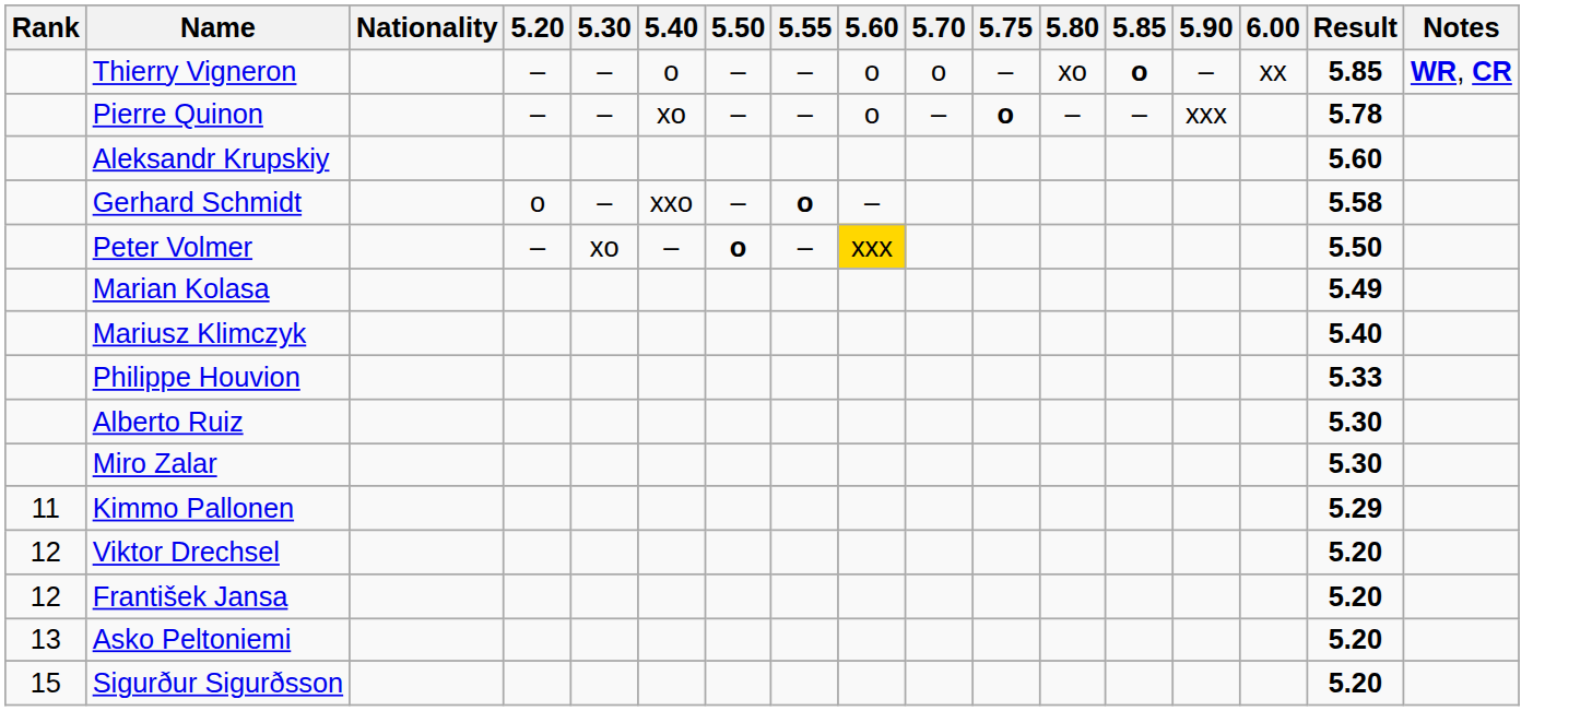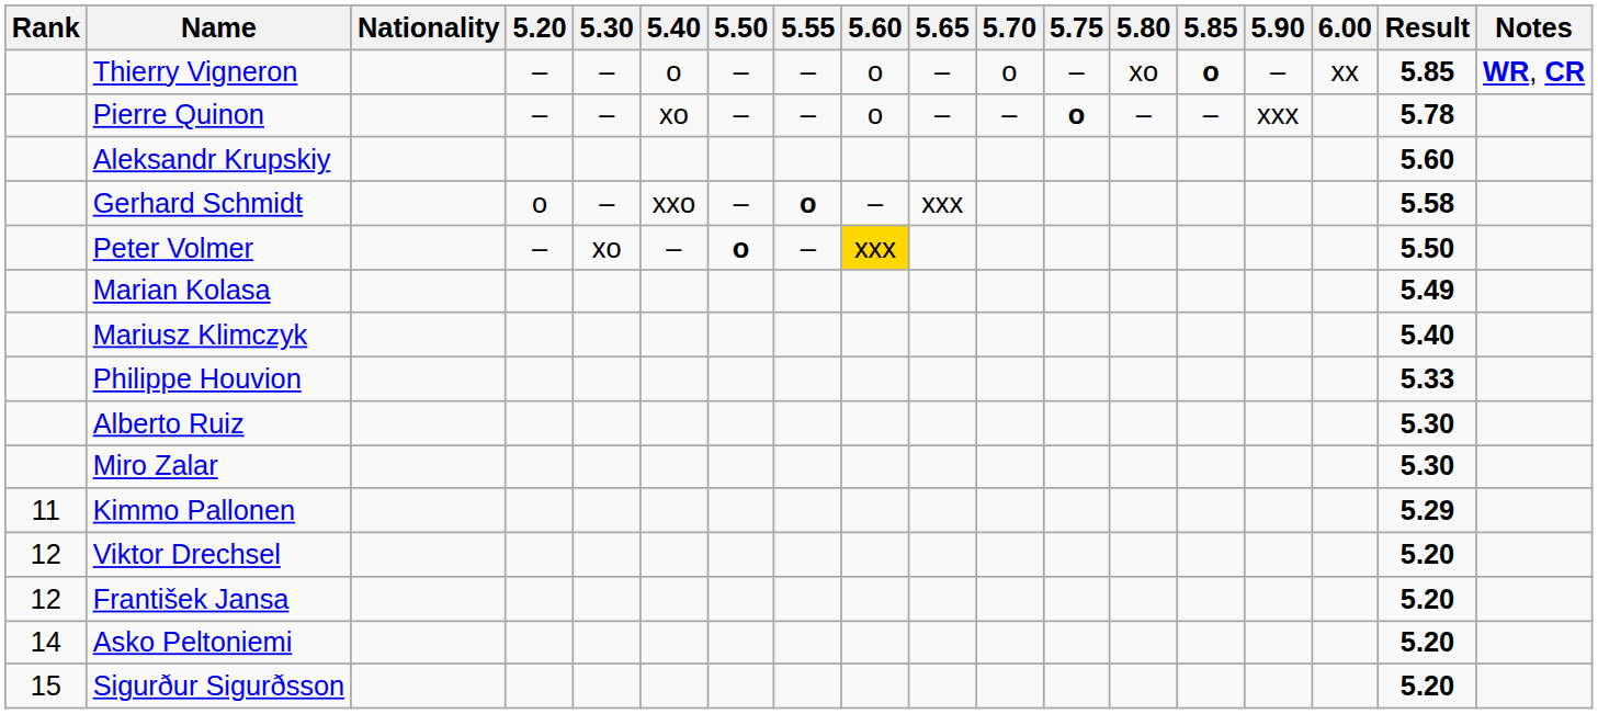 <table class="wikitable sortable" style="text-align:center;font-size:90%">
 <tr>
 <th>Rank</th>
 <th>Name</th>
 <th>Nationality</th>
 <th>5.20</th>
 <th>5.30</th>
 <th>5.40</th>
 <th>5.50</th>
 <th>5.55</th>
 <th>5.60</th>
+<th>5.65</th>
 <th>5.70</th>
 <th>5.75</th>
 <th>5.80</th>
 <th>5.85</th>
 <th>5.90</th>
 <th>6.00</th>
 <th>Result</th>
 <th>Notes</th>
 </tr>
 <tr>
 <td></td>
 <td align="left"><a href='#'>Thierry Vigneron</a></td>
 <td align=left></td>
 <td>–</td>
 <td>–</td>
 <td>o</td>
 <td>–</td>
 <td>–</td>
 <td>o</td>
+<td>–</td>
 <td>o</td>
 <td>–</td>
 <td>xo</td>
 <td><strong>o</strong></td>
 <td>–</td>
 <td>xx</td>
 <td><strong>5.85</strong></td>
 <td><strong><a href='#'>WR</a></strong>,  <strong><a href='#'>CR</a></strong></td>
 </tr>
 <tr>
 <td></td>
 <td align="left"><a href='#'>Pierre Quinon</a></td>
 <td align=left></td>
 <td>–</td>
 <td>–</td>
 <td>xo</td>
 <td>–</td>
 <td>–</td>
 <td>o</td>
+<td>–</td>
 <td>–</td>
 <td><strong>o</strong></td>
 <td>–</td>
 <td>–</td>
 <td>xxx</td>
 <td></td>
 <td><strong>5.78</strong></td>
 <td></td>
 </tr>
 <tr>
 <td></td>
 <td align="left"><a href='#'>Aleksandr Krupskiy</a></td>
 <td align=left></td>
 <td></td>
 <td></td>
 <td></td>
 <td></td>
 <td></td>
 <td></td>
 <td></td>
 <td></td>
 <td></td>
 <td></td>
 <td></td>
 <td></td>
+<td></td>
 <td><strong>5.60</strong></td>
 <td></td>
 </tr>
 <tr>
 <td></td>
 <td align="left"><a href='#'>Gerhard Schmidt</a></td>
 <td align=left></td>
 <td>o</td>
 <td>–</td>
 <td>xxo</td>
 <td>–</td>
 <td><strong>o</strong></td>
 <td>–</td>
+<td>xxx</td>
 <td></td>
 <td></td>
 <td></td>
 <td></td>
 <td></td>
 <td></td>
 <td><strong>5.58</strong></td>
 <td></td>
 </tr>
 <tr>
 <td></td>
 <td align="left"><a href='#'>Peter Volmer</a></td>
 <td align=left></td>
 <td>–</td>
 <td>xo</td>
 <td>–</td>
 <td><strong>o</strong></td>
 <td>–</td>
 <td style="background: gold;">xxx</td>
 <td></td>
 <td></td>
 <td></td>
 <td></td>
 <td></td>
 <td></td>
+<td></td>
 <td><strong>5.50</strong></td>
 <td></td>
 </tr>
 <tr>
 <td></td>
 <td align="left"><a href='#'>Marian Kolasa</a></td>
 <td align=left></td>
+<td></td>
 <td></td>
 <td></td>
 <td></td>
 <td></td>
 <td></td>
 <td></td>
 <td></td>
 <td></td>
 <td></td>
 <td></td>
 <td></td>
 <td></td>
 <td><strong>5.49</strong></td>
 <td></td>
 </tr>
 <tr>
 <td></td>
 <td align="left"><a href='#'>Mariusz Klimczyk</a></td>
 <td align=left></td>
 <td></td>
 <td></td>
 <td></td>
 <td></td>
 <td></td>
 <td></td>
 <td></td>
 <td></td>
 <td></td>
 <td></td>
 <td></td>
 <td></td>
+<td></td>
 <td><strong>5.40</strong></td>
 <td></td>
 </tr>
 <tr>
 <td></td>
 <td align="left"><a href='#'>Philippe Houvion</a></td>
 <td align=left></td>
+<td></td>
 <td></td>
 <td></td>
 <td></td>
 <td></td>
 <td></td>
 <td></td>
 <td></td>
 <td></td>
 <td></td>
 <td></td>
 <td></td>
 <td></td>
 <td><strong>5.33</strong></td>
 <td></td>
 </tr>
 <tr>
 <td></td>
 <td align="left"><a href='#'>Alberto Ruiz</a></td>
 <td align=left></td>
 <td></td>
 <td></td>
 <td></td>
 <td></td>
 <td></td>
 <td></td>
 <td></td>
 <td></td>
 <td></td>
 <td></td>
 <td></td>
 <td></td>
+<td></td>
 <td><strong>5.30</strong></td>
 <td></td>
 </tr>
 <tr>
 <td></td>
 <td align="left"><a href='#'>Miro Zalar</a></td>
 <td align=left></td>
+<td></td>
 <td></td>
 <td></td>
 <td></td>
 <td></td>
 <td></td>
 <td></td>
 <td></td>
 <td></td>
 <td></td>
 <td></td>
 <td></td>
 <td></td>
 <td><strong>5.30</strong></td>
 <td></td>
 </tr>
 <tr>
 <td>11</td>
 <td align="left"><a href='#'>Kimmo Pallonen</a></td>
 <td align=left></td>
 <td></td>
 <td></td>
 <td></td>
 <td></td>
 <td></td>
 <td></td>
 <td></td>
 <td></td>
 <td></td>
 <td></td>
 <td></td>
 <td></td>
+<td></td>
 <td><strong>5.29</strong></td>
 <td></td>
 </tr>
 <tr>
 <td>12</td>
 <td align="left"><a href='#'>Viktor Drechsel</a></td>
 <td align=left></td>
+<td></td>
 <td></td>
 <td></td>
 <td></td>
 <td></td>
 <td></td>
 <td></td>
 <td></td>
 <td></td>
 <td></td>
 <td></td>
 <td></td>
 <td></td>
 <td><strong>5.20</strong></td>
 <td></td>
 </tr>
 <tr>
 <td>12</td>
 <td align="left"><a href='#'>František Jansa</a></td>
 <td align=left></td>
 <td></td>
 <td></td>
 <td></td>
 <td></td>
 <td></td>
 <td></td>
 <td></td>
 <td></td>
 <td></td>
 <td></td>
 <td></td>
 <td></td>
+<td></td>
 <td><strong>5.20</strong></td>
 <td></td>
 </tr>
 <tr>
-<td>13</td>
+<td>14</td>
 <td align="left"><a href='#'>Asko Peltoniemi</a></td>
 <td align=left></td>
+<td></td>
 <td></td>
 <td></td>
 <td></td>
 <td></td>
 <td></td>
 <td></td>
 <td></td>
 <td></td>
 <td></td>
 <td></td>
 <td></td>
 <td></td>
 <td><strong>5.20</strong></td>
 <td></td>
 </tr>
 <tr>
 <td>15</td>
 <td align="left"><a href='#'>Sigurður Sigurðsson</a></td>
 <td align=left></td>
 <td></td>
 <td></td>
 <td></td>
 <td></td>
 <td></td>
 <td></td>
 <td></td>
 <td></td>
 <td></td>
 <td></td>
 <td></td>
 <td></td>
+<td></td>
 <td><strong>5.20</strong></td>
 <td></td>
 </tr>
 </table>
